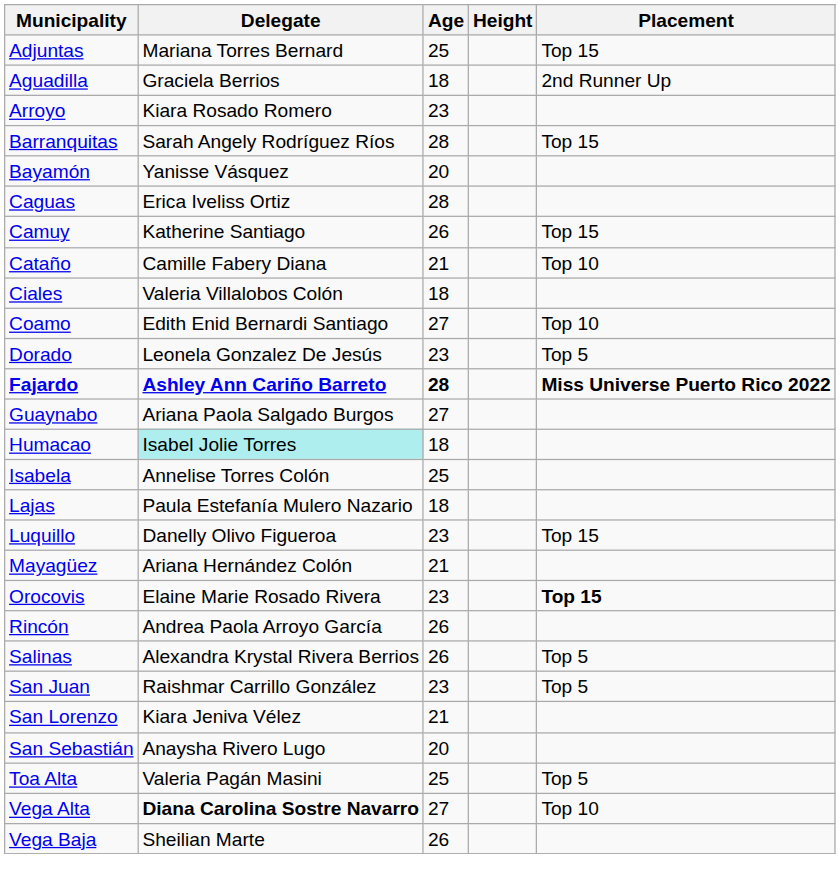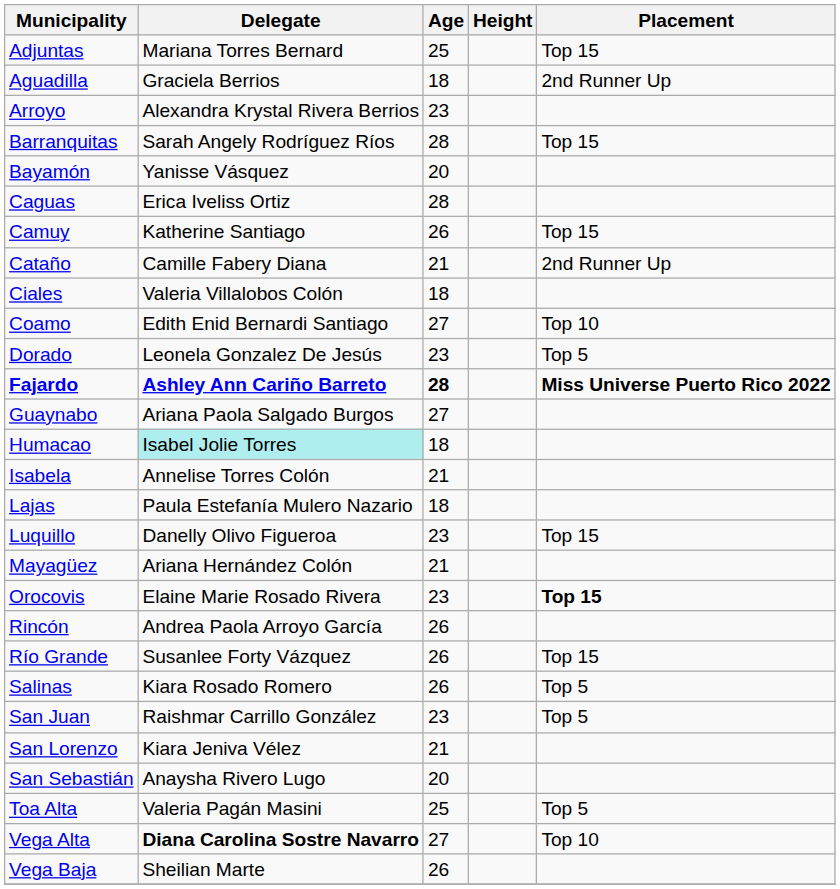 <table class="wikitable sortable" style="font-size:95%;">
 <tr>
 <th>Municipality</th>
 <th>Delegate</th>
 <th>Age</th>
 <th>Height</th>
 <th>Placement</th>
 </tr>
 <tr>
 <td><a href='#'>Adjuntas</a></td>
 <td>Mariana Torres Bernard</td>
 <td>25</td>
 <td></td>
 <td>Top 15</td>
 </tr>
 <tr>
 <td><a href='#'>Aguadilla</a></td>
 <td>Graciela Berrios</td>
 <td>18</td>
 <td></td>
 <td>2nd Runner Up</td>
 </tr>
 <tr>
 <td><a href='#'>Arroyo</a></td>
-<td>Kiara Rosado Romero</td>
+<td>Alexandra Krystal Rivera Berrios</td>
 <td>23</td>
 <td></td>
 <td></td>
 </tr>
 <tr>
 <td><a href='#'>Barranquitas</a></td>
 <td>Sarah Angely Rodríguez Ríos</td>
 <td>28</td>
 <td></td>
 <td>Top 15</td>
 </tr>
 <tr>
 <td><a href='#'>Bayamón</a></td>
 <td>Yanisse Vásquez</td>
 <td>20</td>
 <td></td>
 <td></td>
 </tr>
 <tr>
 <td><a href='#'>Caguas</a></td>
 <td>Erica Iveliss Ortiz</td>
 <td>28</td>
 <td></td>
 <td></td>
 </tr>
 <tr>
 <td><a href='#'>Camuy</a></td>
 <td>Katherine Santiago</td>
 <td>26</td>
 <td></td>
 <td>Top 15</td>
 </tr>
 <tr>
 <td><a href='#'>Cataño</a></td>
 <td>Camille Fabery Diana</td>
 <td>21</td>
 <td></td>
-<td>Top 10</td>
+<td>2nd Runner Up</td>
 </tr>
 <tr>
 <td><a href='#'>Ciales</a></td>
 <td>Valeria Villalobos Colón</td>
 <td>18</td>
 <td></td>
 <td></td>
 </tr>
 <tr>
 <td><a href='#'>Coamo</a></td>
 <td>Edith Enid Bernardi Santiago</td>
 <td>27</td>
 <td></td>
 <td>Top 10</td>
 </tr>
 <tr>
 <td><a href='#'>Dorado</a></td>
 <td>Leonela Gonzalez De Jesús</td>
 <td>23</td>
 <td></td>
 <td>Top 5</td>
 </tr>
 <tr>
 <td><strong><a href='#'>Fajardo</a></strong></td>
 <td><strong><a href='#'>Ashley Ann Cariño Barreto</a></strong></td>
 <td><strong>28</strong></td>
 <td><strong></strong></td>
 <td><strong>Miss Universe Puerto Rico 2022</strong></td>
 </tr>
 <tr>
 <td><a href='#'>Guaynabo</a></td>
 <td>Ariana Paola Salgado Burgos</td>
 <td>27</td>
 <td></td>
 <td></td>
 </tr>
 <tr>
 <td><a href='#'>Humacao</a></td>
 <td style="background: paleturquoise;">Isabel Jolie Torres</td>
 <td>18</td>
 <td></td>
 <td></td>
 </tr>
 <tr>
 <td><a href='#'>Isabela</a></td>
 <td>Annelise Torres Colón</td>
-<td>25</td>
+<td>21</td>
 <td></td>
 <td></td>
 </tr>
 <tr>
 <td><a href='#'>Lajas</a></td>
 <td>Paula Estefanía Mulero Nazario</td>
 <td>18</td>
 <td></td>
 <td></td>
 </tr>
 <tr>
 <td><a href='#'>Luquillo</a></td>
 <td>Danelly Olivo Figueroa</td>
 <td>23</td>
 <td></td>
 <td>Top 15</td>
 </tr>
 <tr>
 <td><a href='#'>Mayagüez</a></td>
 <td>Ariana Hernández Colón</td>
 <td>21</td>
 <td></td>
 <td></td>
 </tr>
 <tr>
 <td><a href='#'>Orocovis</a></td>
 <td>Elaine Marie Rosado Rivera</td>
 <td>23</td>
 <td></td>
 <td><strong>Top 15</strong></td>
 </tr>
 <tr>
 <td><a href='#'>Rincón</a></td>
 <td>Andrea Paola Arroyo García</td>
 <td>26</td>
 <td></td>
 <td></td>
 </tr>
 <tr>
+<td><a href='#'>Río Grande</a></td>
+<td>Susanlee Forty Vázquez</td>
+<td>26</td>
+<td></td>
+<td>Top 15</td>
+</tr>
+<tr>
 <td><a href='#'>Salinas</a></td>
-<td>Alexandra Krystal Rivera Berrios</td>
+<td>Kiara Rosado Romero</td>
 <td>26</td>
 <td></td>
 <td>Top 5</td>
 </tr>
 <tr>
 <td><a href='#'>San Juan</a></td>
 <td>Raishmar Carrillo González</td>
 <td>23</td>
 <td></td>
 <td>Top 5</td>
 </tr>
 <tr>
 <td><a href='#'>San Lorenzo</a></td>
 <td>Kiara Jeniva Vélez</td>
 <td>21</td>
 <td></td>
 <td></td>
 </tr>
 <tr>
 <td><a href='#'>San Sebastián</a></td>
 <td>Anaysha Rivero Lugo</td>
 <td>20</td>
 <td></td>
 <td></td>
 </tr>
 <tr>
 <td><a href='#'>Toa Alta</a></td>
 <td>Valeria Pagán Masini</td>
 <td>25</td>
 <td></td>
 <td>Top 5</td>
 </tr>
 <tr>
 <td><a href='#'>Vega Alta</a></td>
 <td><strong>Diana Carolina Sostre Navarro</strong></td>
 <td>27</td>
 <td></td>
 <td>Top 10</td>
 </tr>
 <tr>
 <td><a href='#'>Vega Baja</a></td>
 <td>Sheilian Marte</td>
 <td>26</td>
 <td></td>
 <td></td>
 </tr>
 <tr>
 </tr>
 </table>
